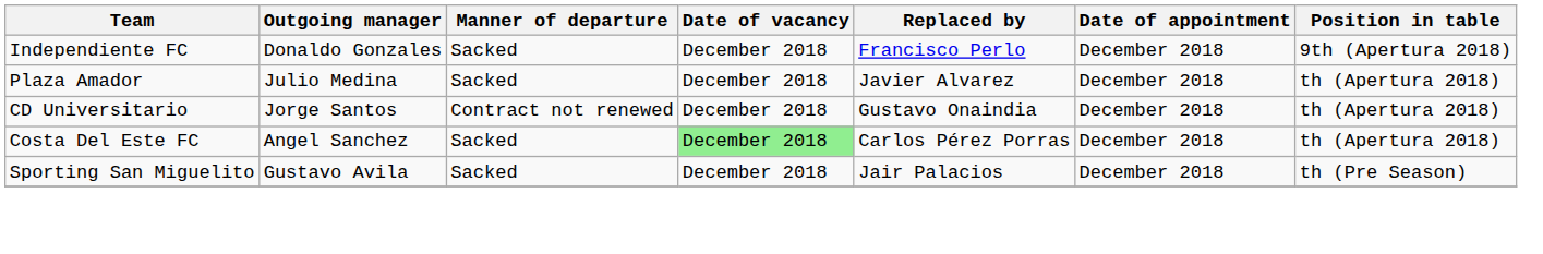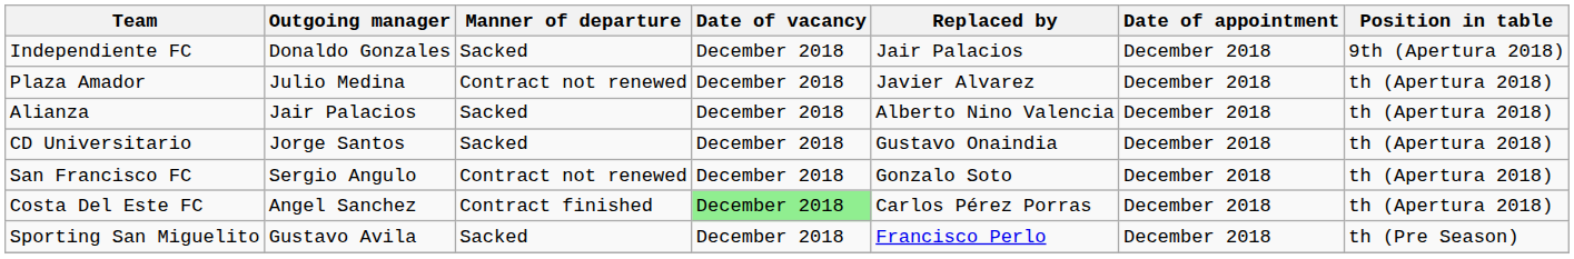 <table class="wikitable">
 <tr>
 <th>Team</th>
 <th>Outgoing manager</th>
 <th>Manner of departure</th>
 <th>Date of vacancy</th>
 <th>Replaced by</th>
 <th>Date of appointment</th>
 <th>Position in table</th>
 </tr>
 <tr>
 <td>Independiente FC</td>
 <td> Donaldo Gonzales</td>
 <td>Sacked</td>
 <td>December 2018</td>
-<td> <a href='#'>Francisco Perlo</a></td>
+<td> Jair Palacios</td>
 <td>December 2018</td>
 <td>9th (Apertura 2018)</td>
 </tr>
 <tr>
 <td>Plaza Amador</td>
 <td> Julio Medina</td>
-<td>Sacked</td>
+<td>Contract not renewed</td>
 <td>December 2018</td>
 <td> Javier Alvarez</td>
 <td>December 2018</td>
 <td>th (Apertura 2018)</td>
 </tr>
 <tr>
+<td>Alianza</td>
+<td> Jair Palacios</td>
+<td>Sacked</td>
+<td>December 2018</td>
+<td> Alberto Nino Valencia</td>
+<td>December 2018</td>
+<td>th (Apertura 2018)</td>
+</tr>
+<tr>
 <td>CD Universitario</td>
 <td> Jorge Santos</td>
-<td>Contract not renewed</td>
+<td>Sacked</td>
 <td>December 2018</td>
 <td> Gustavo Onaindia</td>
 <td>December 2018</td>
 <td>th (Apertura 2018)</td>
 </tr>
 <tr>
+<td>San Francisco FC</td>
+<td> Sergio Angulo</td>
+<td>Contract not renewed</td>
+<td>December 2018</td>
+<td> Gonzalo Soto</td>
+<td>December 2018</td>
+<td>th (Apertura 2018)</td>
+</tr>
+<tr>
 <td>Costa Del Este FC</td>
 <td> Angel Sanchez</td>
-<td>Sacked</td>
+<td>Contract finished</td>
 <td style="background: lightgreen;">December 2018</td>
 <td> Carlos Pérez Porras</td>
 <td>December 2018</td>
 <td>th (Apertura 2018)</td>
 </tr>
 <tr>
 <td>Sporting San Miguelito</td>
 <td> Gustavo Avila</td>
 <td>Sacked</td>
 <td>December 2018</td>
-<td> Jair Palacios</td>
+<td> <a href='#'>Francisco Perlo</a></td>
 <td>December 2018</td>
 <td>th (Pre Season)</td>
 </tr>
 <tr>
 </tr>
 </table>
